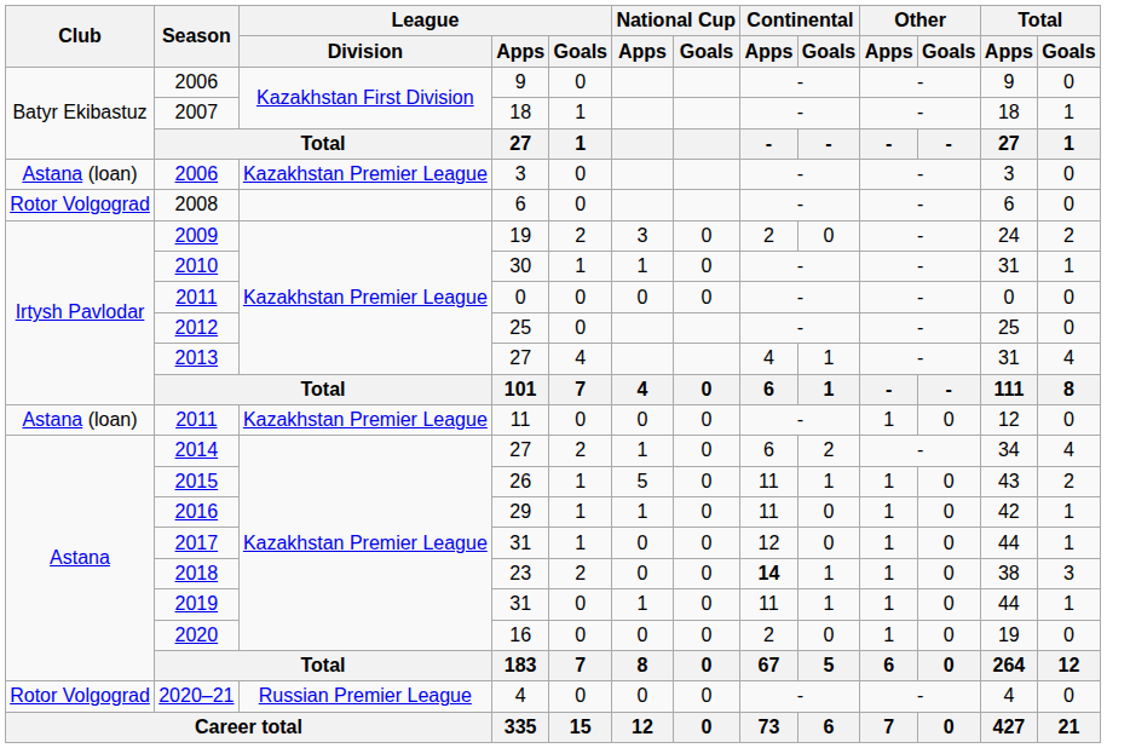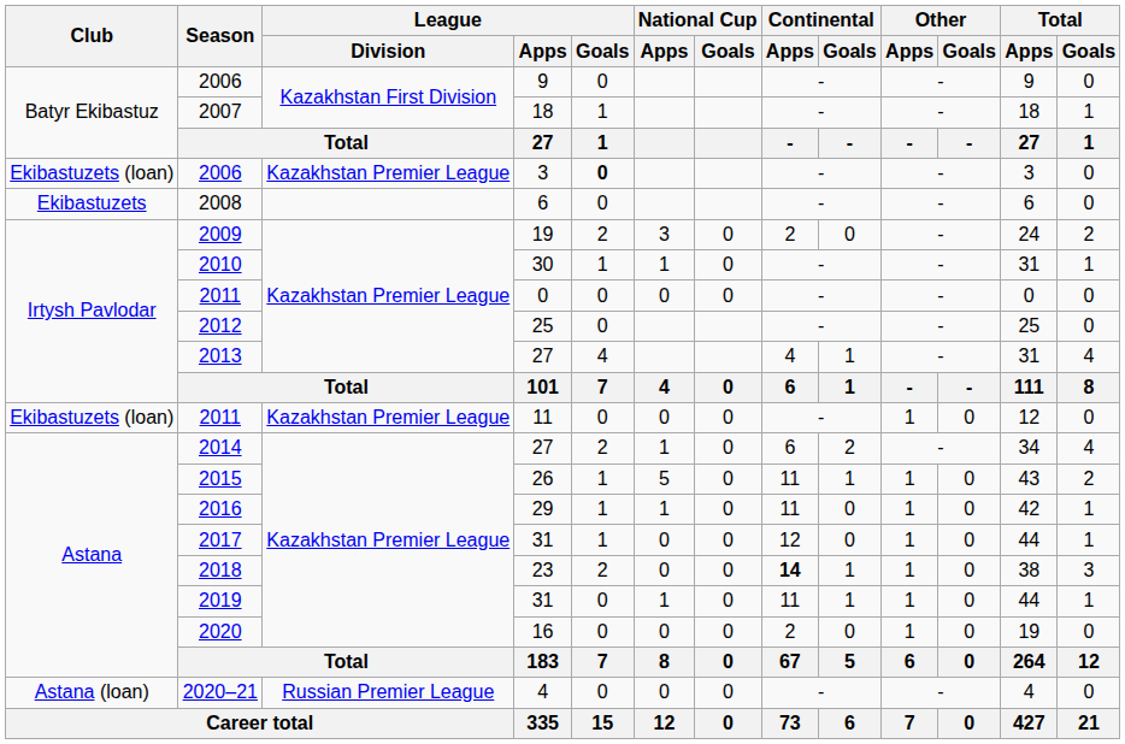 <table class="wikitable" style="text-align: center;">
 <tr>
 <th rowspan="2">Club</th>
 <th rowspan="2">Season</th>
 <th colspan="3">League</th>
 <th colspan="2">National Cup</th>
 <th colspan="2">Continental</th>
 <th colspan="2">Other</th>
 <th colspan="2">Total</th>
 </tr>
 <tr>
 <th>Division</th>
 <th>Apps</th>
 <th>Goals</th>
 <th>Apps</th>
 <th>Goals</th>
 <th>Apps</th>
 <th>Goals</th>
 <th>Apps</th>
 <th>Goals</th>
 <th>Apps</th>
 <th>Goals</th>
 </tr>
 <tr>
 <td rowspan="3" valign="center">Batyr Ekibastuz</td>
 <td>2006</td>
 <td rowspan="2" valign="center"><a href='#'>Kazakhstan First Division</a></td>
 <td>9</td>
 <td>0</td>
 <td></td>
 <td></td>
 <td colspan="2">-</td>
 <td colspan="2">-</td>
 <td>9</td>
 <td>0</td>
 </tr>
 <tr>
 <td>2007</td>
 <td>18</td>
 <td>1</td>
 <td></td>
 <td></td>
 <td colspan="2">-</td>
 <td colspan="2">-</td>
 <td>18</td>
 <td>1</td>
 </tr>
 <tr>
 <th colspan="2">Total</th>
 <th>27</th>
 <th>1</th>
 <th></th>
 <th></th>
 <th>-</th>
 <th>-</th>
 <th>-</th>
 <th>-</th>
 <th>27</th>
 <th>1</th>
 </tr>
 <tr>
-<td valign="center"><a href='#'>Astana</a> (loan)</td>
+<td valign="center"><a href='#'>Ekibastuzets</a> (loan)</td>
 <td><a href='#'>2006</a></td>
 <td><a href='#'>Kazakhstan Premier League</a></td>
 <td>3</td>
-<td>0</td>
+<td><strong>0</strong></td>
 <td></td>
 <td></td>
 <td colspan="2">-</td>
 <td colspan="2">-</td>
 <td>3</td>
 <td>0</td>
 </tr>
 <tr>
-<td valign="center"><a href='#'>Rotor Volgograd</a></td>
+<td valign="center"><a href='#'>Ekibastuzets</a></td>
 <td>2008</td>
 <td></td>
 <td>6</td>
 <td>0</td>
 <td></td>
 <td></td>
 <td colspan="2">-</td>
 <td colspan="2">-</td>
 <td>6</td>
 <td>0</td>
 </tr>
 <tr>
 <td rowspan="6" valign="center"><a href='#'>Irtysh Pavlodar</a></td>
 <td><a href='#'>2009</a></td>
 <td rowspan="5" valign="center"><a href='#'>Kazakhstan Premier League</a></td>
 <td>19</td>
 <td>2</td>
 <td>3</td>
 <td>0</td>
 <td>2</td>
 <td>0</td>
 <td colspan="2">-</td>
 <td>24</td>
 <td>2</td>
 </tr>
 <tr>
 <td><a href='#'>2010</a></td>
 <td>30</td>
 <td>1</td>
 <td>1</td>
 <td>0</td>
 <td colspan="2">-</td>
 <td colspan="2">-</td>
 <td>31</td>
 <td>1</td>
 </tr>
 <tr>
 <td><a href='#'>2011</a></td>
 <td>0</td>
 <td>0</td>
 <td>0</td>
 <td>0</td>
 <td colspan="2">-</td>
 <td colspan="2">-</td>
 <td>0</td>
 <td>0</td>
 </tr>
 <tr>
 <td><a href='#'>2012</a></td>
 <td>25</td>
 <td>0</td>
 <td></td>
 <td></td>
 <td colspan="2">-</td>
 <td colspan="2">-</td>
 <td>25</td>
 <td>0</td>
 </tr>
 <tr>
 <td><a href='#'>2013</a></td>
 <td>27</td>
 <td>4</td>
 <td></td>
 <td></td>
 <td>4</td>
 <td>1</td>
 <td colspan="2">-</td>
 <td>31</td>
 <td>4</td>
 </tr>
 <tr>
 <th colspan="2">Total</th>
 <th>101</th>
 <th>7</th>
 <th>4</th>
 <th>0</th>
 <th>6</th>
 <th>1</th>
 <th>-</th>
 <th>-</th>
 <th>111</th>
 <th>8</th>
 </tr>
 <tr>
-<td valign="center"><a href='#'>Astana</a> (loan)</td>
+<td valign="center"><a href='#'>Ekibastuzets</a> (loan)</td>
 <td><a href='#'>2011</a></td>
 <td><a href='#'>Kazakhstan Premier League</a></td>
 <td>11</td>
 <td>0</td>
 <td>0</td>
 <td>0</td>
 <td colspan="2">-</td>
 <td>1</td>
 <td>0</td>
 <td>12</td>
 <td>0</td>
 </tr>
 <tr>
 <td rowspan="8" valign="center"><a href='#'>Astana</a></td>
 <td><a href='#'>2014</a></td>
 <td rowspan="7" valign="center"><a href='#'>Kazakhstan Premier League</a></td>
 <td>27</td>
 <td>2</td>
 <td>1</td>
 <td>0</td>
 <td>6</td>
 <td>2</td>
 <td colspan="2">-</td>
 <td>34</td>
 <td>4</td>
 </tr>
 <tr>
 <td><a href='#'>2015</a></td>
 <td>26</td>
 <td>1</td>
 <td>5</td>
 <td>0</td>
 <td>11</td>
 <td>1</td>
 <td>1</td>
 <td>0</td>
 <td>43</td>
 <td>2</td>
 </tr>
 <tr>
 <td><a href='#'>2016</a></td>
 <td>29</td>
 <td>1</td>
 <td>1</td>
 <td>0</td>
 <td>11</td>
 <td>0</td>
 <td>1</td>
 <td>0</td>
 <td>42</td>
 <td>1</td>
 </tr>
 <tr>
 <td><a href='#'>2017</a></td>
 <td>31</td>
 <td>1</td>
 <td>0</td>
 <td>0</td>
 <td>12</td>
 <td>0</td>
 <td>1</td>
 <td>0</td>
 <td>44</td>
 <td>1</td>
 </tr>
 <tr>
 <td><a href='#'>2018</a></td>
 <td>23</td>
 <td>2</td>
 <td>0</td>
 <td>0</td>
 <td><strong>14</strong></td>
 <td>1</td>
 <td>1</td>
 <td>0</td>
 <td>38</td>
 <td>3</td>
 </tr>
 <tr>
 <td><a href='#'>2019</a></td>
 <td>31</td>
 <td>0</td>
 <td>1</td>
 <td>0</td>
 <td>11</td>
 <td>1</td>
 <td>1</td>
 <td>0</td>
 <td>44</td>
 <td>1</td>
 </tr>
 <tr>
 <td><a href='#'>2020</a></td>
 <td>16</td>
 <td>0</td>
 <td>0</td>
 <td>0</td>
 <td>2</td>
 <td>0</td>
 <td>1</td>
 <td>0</td>
 <td>19</td>
 <td>0</td>
 </tr>
 <tr>
 <th colspan="2">Total</th>
 <th>183</th>
 <th>7</th>
 <th>8</th>
 <th>0</th>
 <th>67</th>
 <th>5</th>
 <th>6</th>
 <th>0</th>
 <th>264</th>
 <th>12</th>
 </tr>
 <tr>
-<td valign="center"><a href='#'>Rotor Volgograd</a></td>
+<td valign="center"><a href='#'>Astana</a> (loan)</td>
 <td><a href='#'>2020–21</a></td>
 <td><a href='#'>Russian Premier League</a></td>
 <td>4</td>
 <td>0</td>
 <td>0</td>
 <td>0</td>
 <td colspan="2">-</td>
 <td colspan="2">-</td>
 <td>4</td>
 <td>0</td>
 </tr>
 <tr>
 <th colspan="3">Career total</th>
 <th>335</th>
 <th>15</th>
 <th>12</th>
 <th>0</th>
 <th>73</th>
 <th>6</th>
 <th>7</th>
 <th>0</th>
 <th>427</th>
 <th>21</th>
 </tr>
 </table>
